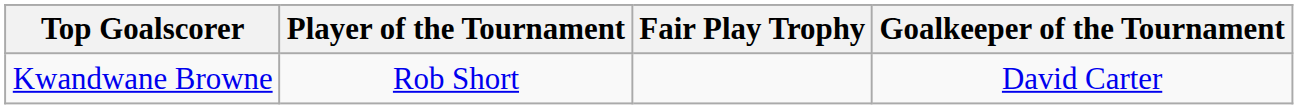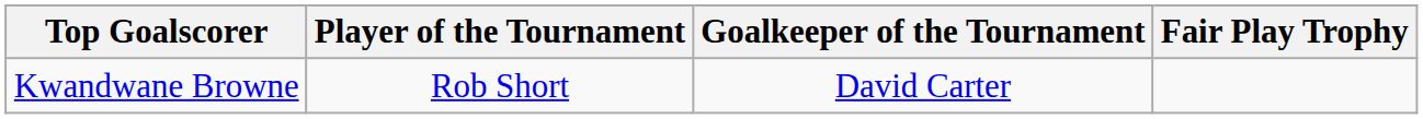 <table class=wikitable style="margin:auto; text-align:center">
 <tr>
 <th>Top Goalscorer</th>
 <th>Player of the Tournament</th>
+<th>Goalkeeper of the Tournament</th>
 <th>Fair Play Trophy</th>
-<th>Goalkeeper of the Tournament</th>
 </tr>
 <tr>
 <td> <a href='#'>Kwandwane Browne</a></td>
 <td> <a href='#'>Rob Short</a></td>
+<td> <a href='#'>David Carter</a></td>
 <td></td>
-<td> <a href='#'>David Carter</a></td>
 </tr>
 </table>
